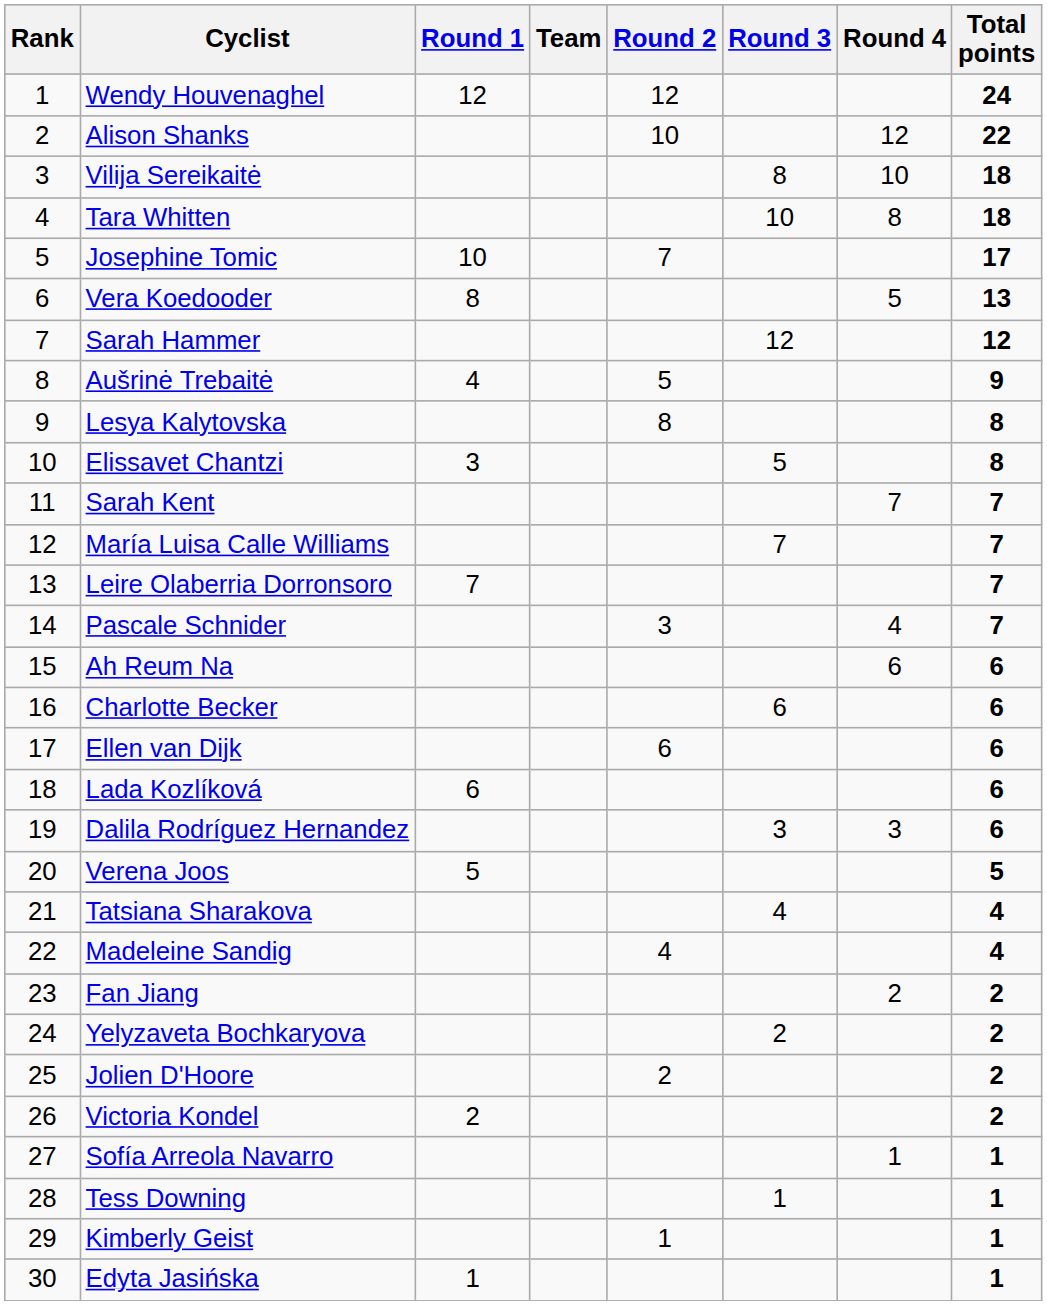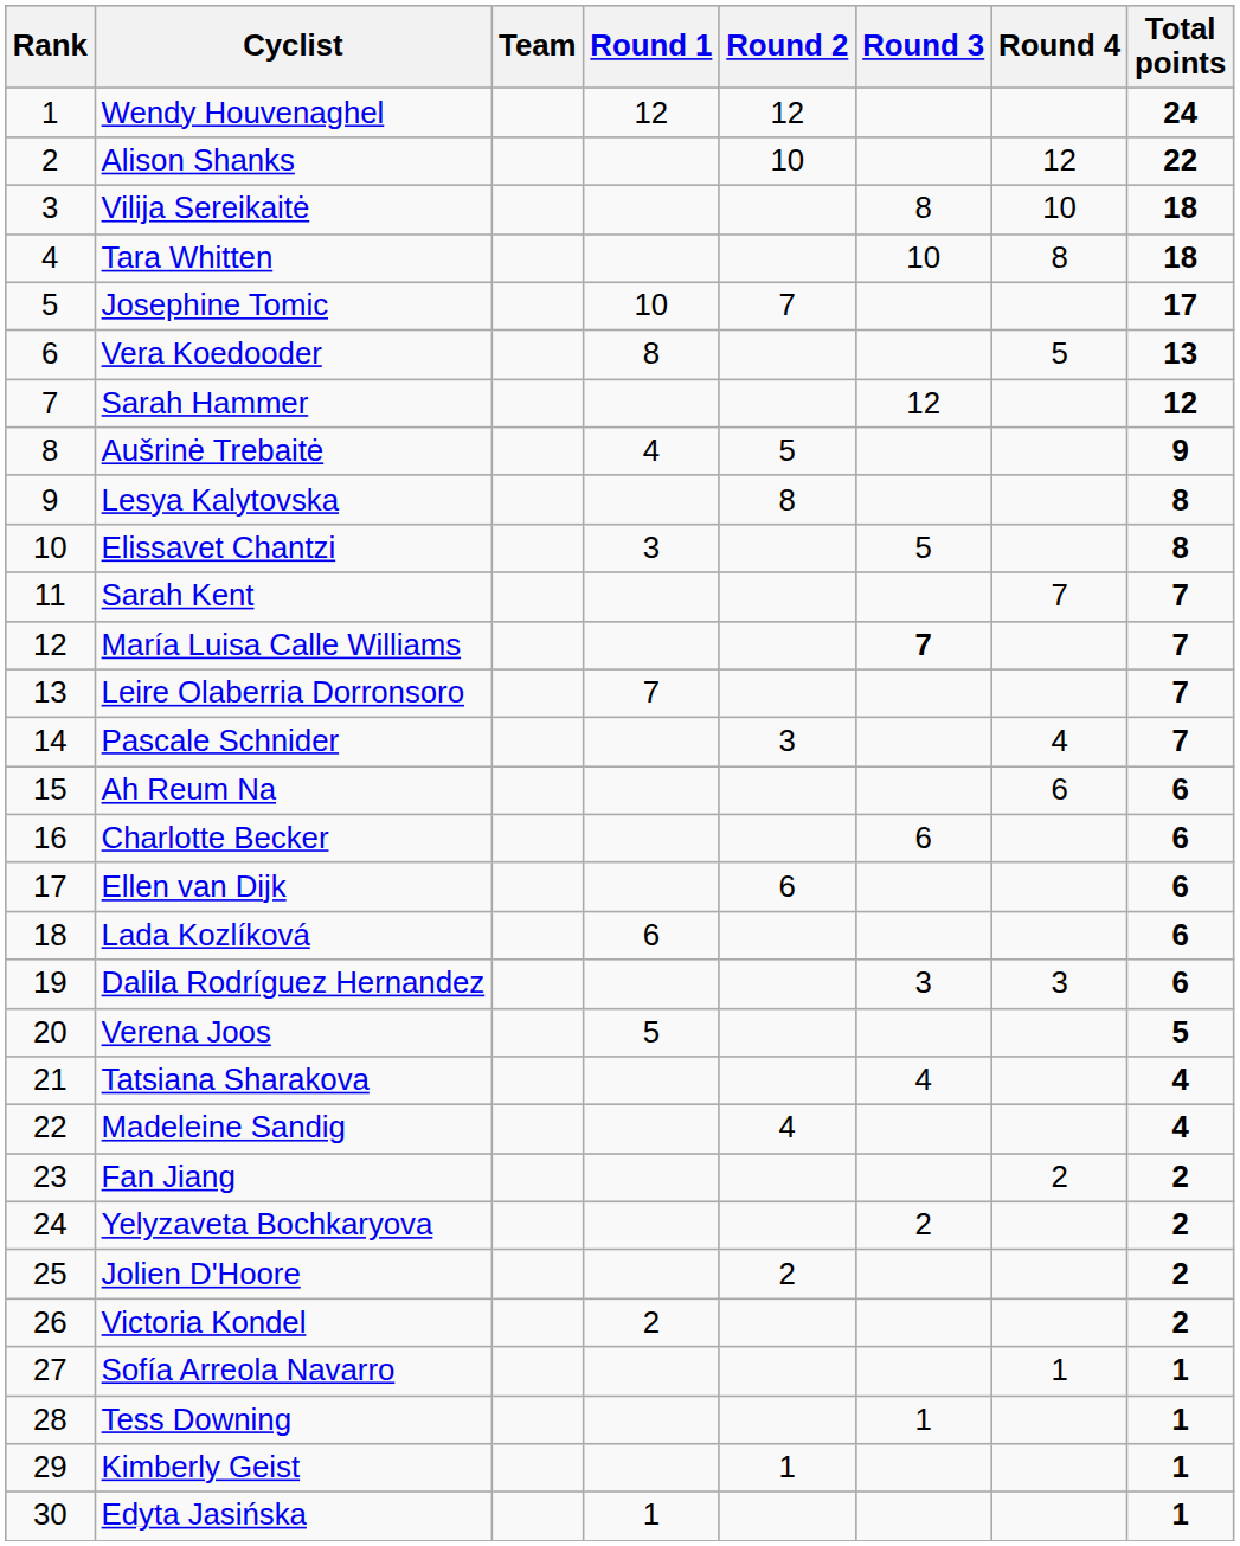 <table class=wikitable sortable style=text-align:center;>
 <tr>
 <th>Rank</th>
 <th class=unsortable>Cyclist</th>
+<th>Team</th>
 <th><a href='#'>Round 1</a></th>
-<th>Team</th>
 <th><a href='#'>Round 2</a></th>
 <th><a href='#'>Round 3</a></th>
 <th>Round 4</th>
 <th>Total<br>points</th>
 </tr>
 <tr>
 <td align=center>1</td>
 <td align=left><a href='#'>Wendy Houvenaghel</a></td>
+<td align=left></td>
 <td>12</td>
-<td align=left></td>
 <td>12</td>
 <td></td>
 <td></td>
 <td><strong>24</strong></td>
 </tr>
 <tr>
 <td align=center>2</td>
 <td align=left><a href='#'>Alison Shanks</a></td>
+<td align=left></td>
 <td></td>
-<td align=left></td>
 <td>10</td>
 <td></td>
 <td>12</td>
 <td><strong>22</strong></td>
 </tr>
 <tr>
 <td align=center>3</td>
 <td align=left><a href='#'>Vilija Sereikaitė</a></td>
+<td align=left></td>
 <td></td>
-<td align=left></td>
 <td></td>
 <td>8</td>
 <td>10</td>
 <td><strong>18</strong></td>
 </tr>
 <tr>
 <td align=center>4</td>
 <td align=left><a href='#'>Tara Whitten</a></td>
+<td align=left></td>
 <td></td>
-<td align=left></td>
 <td></td>
 <td>10</td>
 <td>8</td>
 <td><strong>18</strong></td>
 </tr>
 <tr>
 <td align=center>5</td>
 <td align=left><a href='#'>Josephine Tomic</a></td>
+<td align=left></td>
 <td>10</td>
-<td align=left></td>
 <td>7</td>
 <td></td>
 <td></td>
 <td><strong>17</strong></td>
 </tr>
 <tr>
 <td align=center>6</td>
 <td align=left><a href='#'>Vera Koedooder</a></td>
+<td align=left></td>
 <td>8</td>
-<td align=left></td>
 <td></td>
 <td></td>
 <td>5</td>
 <td><strong>13</strong></td>
 </tr>
 <tr>
 <td align=center>7</td>
 <td align=left><a href='#'>Sarah Hammer</a></td>
+<td align=left></td>
 <td></td>
-<td align=left></td>
 <td></td>
 <td>12</td>
 <td></td>
 <td><strong>12</strong></td>
 </tr>
 <tr>
 <td align=center>8</td>
 <td align=left><a href='#'>Aušrinė Trebaitė</a></td>
+<td align=left></td>
 <td>4</td>
-<td align=left></td>
 <td>5</td>
 <td></td>
 <td></td>
 <td><strong>9</strong></td>
 </tr>
 <tr>
 <td align=center>9</td>
 <td align=left><a href='#'>Lesya Kalytovska</a></td>
+<td align=left></td>
 <td></td>
-<td align=left></td>
 <td>8</td>
 <td></td>
 <td></td>
 <td><strong>8</strong></td>
 </tr>
 <tr>
 <td align=center>10</td>
 <td align=left><a href='#'>Elissavet Chantzi</a></td>
+<td align=left></td>
 <td>3</td>
-<td align=left></td>
 <td></td>
 <td>5</td>
 <td></td>
 <td><strong>8</strong></td>
 </tr>
 <tr>
 <td align=center>11</td>
 <td align=left><a href='#'>Sarah Kent</a></td>
+<td align=left></td>
 <td></td>
-<td align=left></td>
 <td></td>
 <td></td>
 <td>7</td>
 <td><strong>7</strong></td>
 </tr>
 <tr>
 <td align=center>12</td>
 <td align=left><a href='#'>María Luisa Calle Williams</a></td>
-<td></td>
 <td align=left></td>
 <td></td>
-<td>7</td>
+<td></td>
+<td><strong>7</strong></td>
 <td></td>
 <td><strong>7</strong></td>
 </tr>
 <tr>
 <td align=center>13</td>
 <td align=left><a href='#'>Leire Olaberria Dorronsoro</a></td>
+<td align=left></td>
 <td>7</td>
-<td align=left></td>
 <td></td>
 <td></td>
 <td></td>
 <td><strong>7</strong></td>
 </tr>
 <tr>
 <td align=center>14</td>
 <td align=left><a href='#'>Pascale Schnider</a></td>
+<td align=left></td>
 <td></td>
-<td align=left></td>
 <td>3</td>
 <td></td>
 <td>4</td>
 <td><strong>7</strong></td>
 </tr>
 <tr>
 <td align=center>15</td>
 <td align=left><a href='#'>Ah Reum Na</a></td>
+<td align=left></td>
 <td></td>
-<td align=left></td>
 <td></td>
 <td></td>
 <td>6</td>
 <td><strong>6</strong></td>
 </tr>
 <tr>
 <td align=center>16</td>
 <td align=left><a href='#'>Charlotte Becker</a></td>
+<td align=left></td>
 <td></td>
-<td align=left></td>
 <td></td>
 <td>6</td>
 <td></td>
 <td><strong>6</strong></td>
 </tr>
 <tr>
 <td align=center>17</td>
 <td align=left><a href='#'>Ellen van Dijk</a></td>
+<td align=left></td>
 <td></td>
-<td align=left></td>
 <td>6</td>
 <td></td>
 <td></td>
 <td><strong>6</strong></td>
 </tr>
 <tr>
 <td align=center>18</td>
 <td align=left><a href='#'>Lada Kozlíková</a></td>
+<td align=left></td>
 <td>6</td>
-<td align=left></td>
 <td></td>
 <td></td>
 <td></td>
 <td><strong>6</strong></td>
 </tr>
 <tr>
 <td align=center>19</td>
 <td align=left><a href='#'>Dalila Rodríguez Hernandez</a></td>
+<td align=left></td>
 <td></td>
-<td align=left></td>
 <td></td>
 <td>3</td>
 <td>3</td>
 <td><strong>6</strong></td>
 </tr>
 <tr>
 <td align=center>20</td>
 <td align=left><a href='#'>Verena Joos</a></td>
+<td align=left></td>
 <td>5</td>
-<td align=left></td>
 <td></td>
 <td></td>
 <td></td>
 <td><strong>5</strong></td>
 </tr>
 <tr>
 <td align=center>21</td>
 <td align=left><a href='#'>Tatsiana Sharakova</a></td>
+<td align=left></td>
 <td></td>
-<td align=left></td>
 <td></td>
 <td>4</td>
 <td></td>
 <td><strong>4</strong></td>
 </tr>
 <tr>
 <td align=center>22</td>
 <td align=left><a href='#'>Madeleine Sandig</a></td>
+<td align=left></td>
 <td></td>
-<td align=left></td>
 <td>4</td>
 <td></td>
 <td></td>
 <td><strong>4</strong></td>
 </tr>
 <tr>
 <td align=center>23</td>
 <td align=left><a href='#'>Fan Jiang</a></td>
+<td align=left></td>
 <td></td>
-<td align=left></td>
 <td></td>
 <td></td>
 <td>2</td>
 <td><strong>2</strong></td>
 </tr>
 <tr>
 <td align=center>24</td>
 <td align=left><a href='#'>Yelyzaveta Bochkaryova</a></td>
+<td align=left></td>
 <td></td>
-<td align=left></td>
 <td></td>
 <td>2</td>
 <td></td>
 <td><strong>2</strong></td>
 </tr>
 <tr>
 <td align=center>25</td>
 <td align=left><a href='#'>Jolien D'Hoore</a></td>
+<td align=left></td>
 <td></td>
-<td align=left></td>
 <td>2</td>
 <td></td>
 <td></td>
 <td><strong>2</strong></td>
 </tr>
 <tr>
 <td align=center>26</td>
 <td align=left><a href='#'>Victoria Kondel</a></td>
+<td align=left></td>
 <td>2</td>
-<td align=left></td>
 <td></td>
 <td></td>
 <td></td>
 <td><strong>2</strong></td>
 </tr>
 <tr>
 <td align=center>27</td>
 <td align=left><a href='#'>Sofía Arreola Navarro</a></td>
+<td align=left></td>
 <td></td>
-<td align=left></td>
 <td></td>
 <td></td>
 <td>1</td>
 <td><strong>1</strong></td>
 </tr>
 <tr>
 <td align=center>28</td>
 <td align=left><a href='#'>Tess Downing</a></td>
+<td align=left></td>
 <td></td>
-<td align=left></td>
 <td></td>
 <td>1</td>
 <td></td>
 <td><strong>1</strong></td>
 </tr>
 <tr>
 <td align=center>29</td>
 <td align=left><a href='#'>Kimberly Geist</a></td>
+<td align=left></td>
 <td></td>
-<td align=left></td>
 <td>1</td>
 <td></td>
 <td></td>
 <td><strong>1</strong></td>
 </tr>
 <tr>
 <td align=center>30</td>
 <td align=left><a href='#'>Edyta Jasińska</a></td>
+<td align=left></td>
 <td>1</td>
-<td align=left></td>
 <td></td>
 <td></td>
 <td></td>
 <td><strong>1</strong></td>
 </tr>
 </table>
